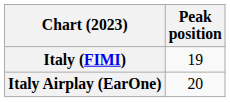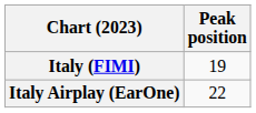 <table class="wikitable sortable plainrowheaders" style="text-align:center">
 <tr>
 <th scope="col">Chart (2023)</th>
 <th scope="col">Peak<br>position</th>
 </tr>
 <tr>
 <th scope="row">Italy (<a href='#'>FIMI</a>)</th>
 <td>19</td>
 </tr>
 <tr>
 <th scope="row">Italy Airplay (EarOne)</th>
-<td>20</td>
+<td>22</td>
 </tr>
 </table>
